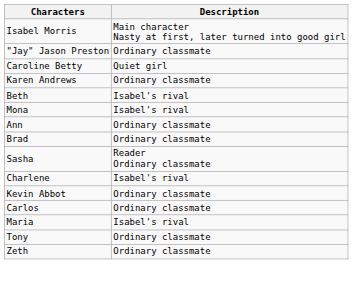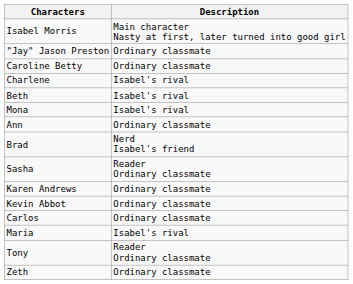 <table class="wikitable">
 <tr>
 <th>Characters</th>
 <th>Description</th>
 </tr>
 <tr>
 <td>Isabel Morris</td>
 <td>Main character <br> Nasty at first, later turned into good girl</td>
 </tr>
 <tr>
 <td>"Jay" Jason Preston</td>
 <td>Ordinary classmate</td>
 </tr>
 <tr>
 <td>Caroline Betty</td>
-<td>Quiet girl</td>
+<td>Ordinary classmate</td>
 </tr>
 <tr>
-<td>Karen Andrews</td>
-<td>Ordinary classmate</td>
+<td>Charlene</td>
+<td>Isabel's rival</td>
 </tr>
 <tr>
 <td>Beth</td>
 <td>Isabel's rival</td>
 </tr>
 <tr>
 <td>Mona</td>
 <td>Isabel's rival</td>
 </tr>
 <tr>
 <td>Ann</td>
 <td>Ordinary classmate</td>
 </tr>
 <tr>
 <td>Brad</td>
-<td>Ordinary classmate</td>
+<td>Nerd <br> Isabel's friend</td>
 </tr>
 <tr>
 <td>Sasha</td>
 <td>Reader <br> Ordinary classmate</td>
 </tr>
 <tr>
-<td>Charlene</td>
-<td>Isabel's rival</td>
+<td>Karen Andrews</td>
+<td>Ordinary classmate</td>
 </tr>
 <tr>
 <td>Kevin Abbot</td>
 <td>Ordinary classmate</td>
 </tr>
 <tr>
 <td>Carlos</td>
 <td>Ordinary classmate</td>
 </tr>
 <tr>
 <td>Maria</td>
 <td>Isabel's rival</td>
 </tr>
 <tr>
 <td>Tony</td>
-<td>Ordinary classmate</td>
+<td>Reader <br> Ordinary classmate</td>
 </tr>
 <tr>
 <td>Zeth</td>
 <td>Ordinary classmate</td>
 </tr>
 </table>
